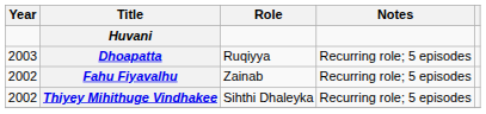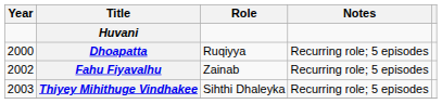 <table class="wikitable sortable plainrowheaders">
 <tr style="background:#ccc; text-align:center;">
 <th scope="col">Year</th>
 <th scope="col">Title</th>
 <th scope="col">Role</th>
 <th scope="col">Notes</th>
 <th scope="col" class="unsortable"></th>
 </tr>
 <tr>
 <td></td>
 <th scope="row"><em>Huvani</em></th>
 <td></td>
 <td></td>
 <td></td>
 </tr>
 <tr>
-<td>2003</td>
+<td>2000</td>
 <th scope="row"><em><a href='#'>Dhoapatta</a></em></th>
 <td>Ruqiyya</td>
 <td>Recurring role; 5 episodes</td>
 <td style="text-align: center;"></td>
 </tr>
 <tr>
 <td>2002</td>
 <th scope="row"><em><a href='#'>Fahu Fiyavalhu</a></em></th>
 <td>Zainab</td>
 <td>Recurring role; 5 episodes</td>
 <td style="text-align: center;"></td>
 </tr>
 <tr>
-<td>2002</td>
+<td>2003</td>
 <th scope="row"><em><a href='#'>Thiyey Mihithuge Vindhakee</a></em></th>
 <td>Sihthi Dhaleyka</td>
 <td>Recurring role; 5 episodes</td>
 <td style="text-align: center;"></td>
 </tr>
 <tr>
 </tr>
 </table>
